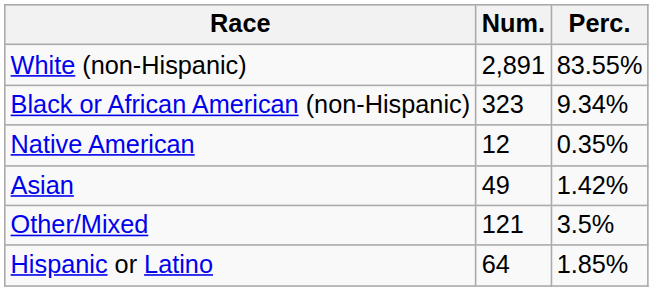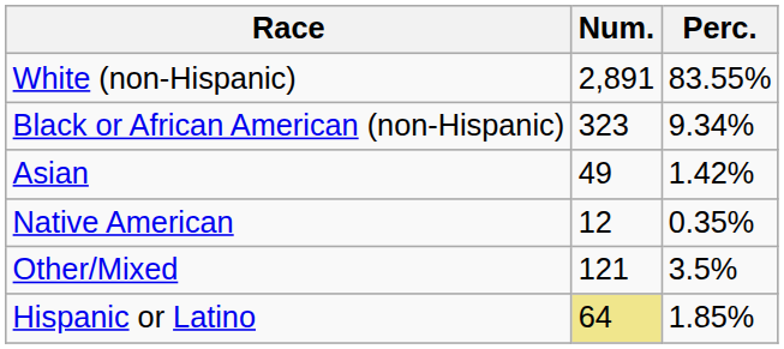 <table class="wikitable">
 <tr>
 <th>Race</th>
 <th>Num.</th>
 <th>Perc.</th>
 </tr>
 <tr>
 <td><a href='#'>White</a> (non-Hispanic)</td>
 <td>2,891</td>
 <td>83.55%</td>
 </tr>
 <tr>
 <td><a href='#'>Black or African American</a> (non-Hispanic)</td>
 <td>323</td>
 <td>9.34%</td>
 </tr>
 <tr>
+<td><a href='#'>Asian</a></td>
+<td>49</td>
+<td>1.42%</td>
+</tr>
+<tr>
 <td><a href='#'>Native American</a></td>
 <td>12</td>
 <td>0.35%</td>
-</tr>
-<tr>
-<td><a href='#'>Asian</a></td>
-<td>49</td>
-<td>1.42%</td>
 </tr>
 <tr>
 <td><a href='#'>Other/Mixed</a></td>
 <td>121</td>
 <td>3.5%</td>
 </tr>
 <tr>
 <td><a href='#'>Hispanic</a> or <a href='#'>Latino</a></td>
-<td>64</td>
+<td style="background: khaki;">64</td>
 <td>1.85%</td>
 </tr>
 </table>
